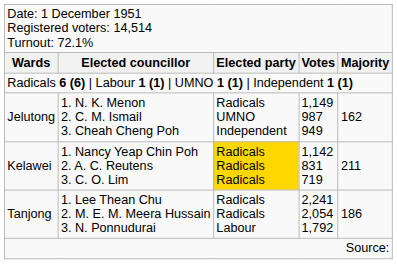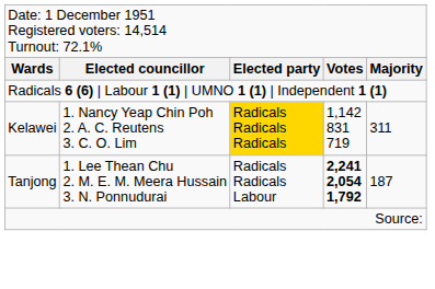 <table class=wikitable>
 <tr>
 <td colspan=5>Date: 1 December 1951<br>Registered voters: 14,514<br>Turnout: 72.1%</td>
 </tr>
 <tr>
 <th>Wards</th>
 <th>Elected councillor</th>
 <th>Elected party</th>
 <th>Votes</th>
 <th>Majority</th>
 </tr>
 <tr>
 <td colspan=5>Radicals <strong>6 (6)</strong> | Labour <strong>1 (1)</strong> | UMNO <strong>1 (1)</strong> | Independent <strong>1 (1)</strong> </td>
 </tr>
 <tr>
-<td>Jelutong</td>
-<td>1. N. K. Menon<br>2. C. M. Ismail<br>3. Cheah Cheng Poh</td>
-<td>Radicals<br>UMNO<br>Independent</td>
-<td>1,149<br>987<br>949</td>
-<td>162</td>
-</tr>
-<tr>
 <td>Kelawei</td>
 <td>1. Nancy Yeap Chin Poh<br>2. A. C. Reutens<br>3. C. O. Lim</td>
 <td style="background: gold;">Radicals<br>Radicals<br>Radicals</td>
 <td>1,142<br>831<br>719</td>
-<td>211</td>
+<td>311</td>
 </tr>
 <tr>
 <td>Tanjong</td>
 <td>1. Lee Thean Chu<br>2. M. E. M. Meera Hussain<br>3. N. Ponnudurai</td>
 <td>Radicals<br>Radicals<br>Labour</td>
-<td>2,241<br>2,054<br>1,792</td>
-<td>186</td>
+<td><strong>2,241<br>2,054<br>1,792</strong></td>
+<td>187</td>
 </tr>
 <tr>
 <td colspan=5 align=right>Source: </td>
 </tr>
 </table>
